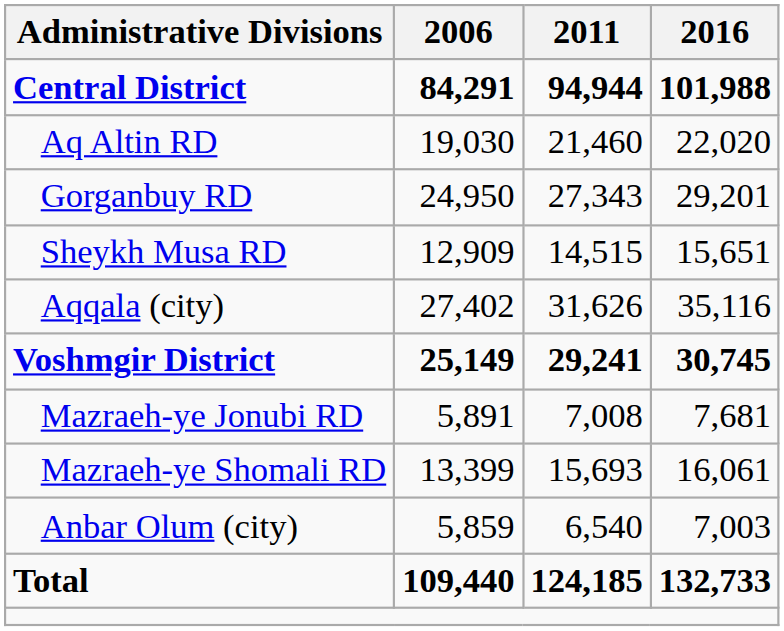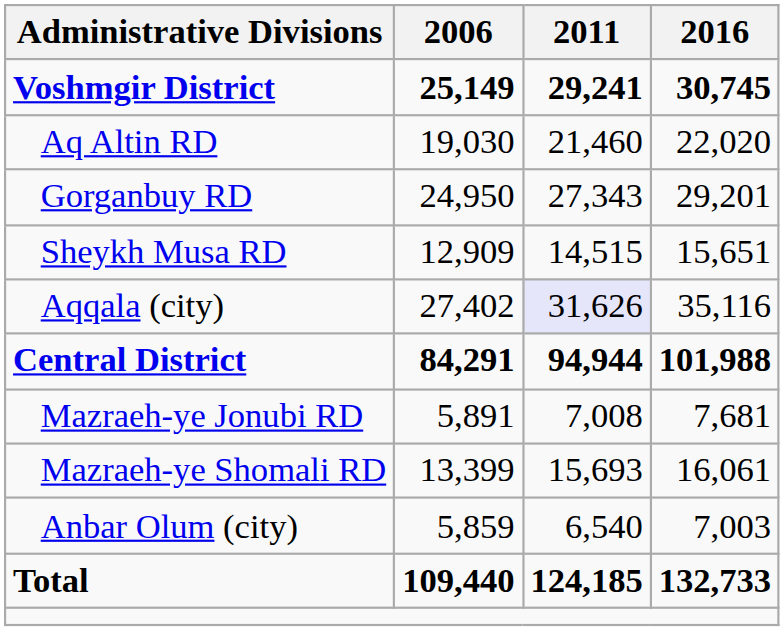 <table class="wikitable">
 <tr>
 <th>Administrative Divisions</th>
 <th>2006</th>
 <th>2011</th>
 <th>2016</th>
 </tr>
 <tr>
-<td><strong><a href='#'>Central District</a></strong></td>
-<td style="text-align: right;"><strong>84,291</strong></td>
-<td style="text-align: right;"><strong>94,944</strong></td>
-<td style="text-align: right;"><strong>101,988</strong></td>
+<td><strong><a href='#'>Voshmgir District</a></strong></td>
+<td style="text-align: right;"><strong>25,149</strong></td>
+<td style="text-align: right;"><strong>29,241</strong></td>
+<td style="text-align: right;"><strong>30,745</strong></td>
 </tr>
 <tr>
 <td style="padding-left: 1em;"><a href='#'>Aq Altin RD</a></td>
 <td style="text-align: right;">19,030</td>
 <td style="text-align: right;">21,460</td>
 <td style="text-align: right;">22,020</td>
 </tr>
 <tr>
 <td style="padding-left: 1em;"><a href='#'>Gorganbuy RD</a></td>
 <td style="text-align: right;">24,950</td>
 <td style="text-align: right;">27,343</td>
 <td style="text-align: right;">29,201</td>
 </tr>
 <tr>
 <td style="padding-left: 1em;"><a href='#'>Sheykh Musa RD</a></td>
 <td style="text-align: right;">12,909</td>
 <td style="text-align: right;">14,515</td>
 <td style="text-align: right;">15,651</td>
 </tr>
 <tr>
 <td style="padding-left: 1em;"><a href='#'>Aqqala</a> (city)</td>
 <td style="text-align: right;">27,402</td>
-<td style="text-align: right;">31,626</td>
+<td style="background: lavender; text-align: right;">31,626</td>
 <td style="text-align: right;">35,116</td>
 </tr>
 <tr>
-<td><strong><a href='#'>Voshmgir District</a></strong></td>
-<td style="text-align: right;"><strong>25,149</strong></td>
-<td style="text-align: right;"><strong>29,241</strong></td>
-<td style="text-align: right;"><strong>30,745</strong></td>
+<td><strong><a href='#'>Central District</a></strong></td>
+<td style="text-align: right;"><strong>84,291</strong></td>
+<td style="text-align: right;"><strong>94,944</strong></td>
+<td style="text-align: right;"><strong>101,988</strong></td>
 </tr>
 <tr>
 <td style="padding-left: 1em;"><a href='#'>Mazraeh-ye Jonubi RD</a></td>
 <td style="text-align: right;">5,891</td>
 <td style="text-align: right;">7,008</td>
 <td style="text-align: right;">7,681</td>
 </tr>
 <tr>
 <td style="padding-left: 1em;"><a href='#'>Mazraeh-ye Shomali RD</a></td>
 <td style="text-align: right;">13,399</td>
 <td style="text-align: right;">15,693</td>
 <td style="text-align: right;">16,061</td>
 </tr>
 <tr>
 <td style="padding-left: 1em;"><a href='#'>Anbar Olum</a> (city)</td>
 <td style="text-align: right;">5,859</td>
 <td style="text-align: right;">6,540</td>
 <td style="text-align: right;">7,003</td>
 </tr>
 <tr>
 <td><strong>Total</strong></td>
 <td style="text-align: right;"><strong>109,440</strong></td>
 <td style="text-align: right;"><strong>124,185</strong></td>
 <td style="text-align: right;"><strong>132,733</strong></td>
 </tr>
 <tr>
 <td colspan=4></td>
 </tr>
 </table>
